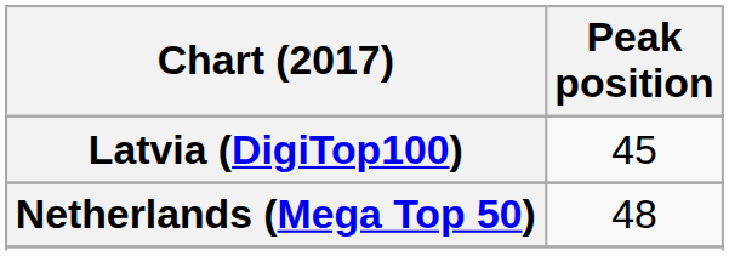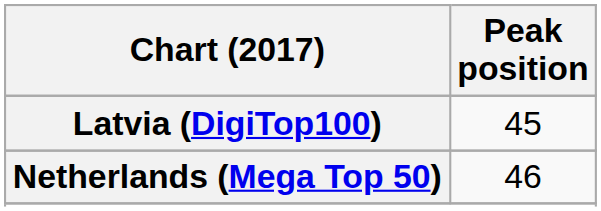 <table class="wikitable plainrowheaders sortable" style="text-align:center;">
 <tr>
 <th>Chart (2017)</th>
 <th>Peak<br>position</th>
 </tr>
 <tr>
 </tr>
 <tr>
 </tr>
 <tr>
 <th scope="row">Latvia (<a href='#'>DigiTop100</a>)</th>
 <td>45</td>
 </tr>
 <tr>
 </tr>
 <tr>
 <th scope="row">Netherlands (<a href='#'>Mega Top 50</a>)</th>
-<td>48</td>
+<td>46</td>
 </tr>
 <tr>
 </tr>
 <tr>
 </tr>
 </table>
